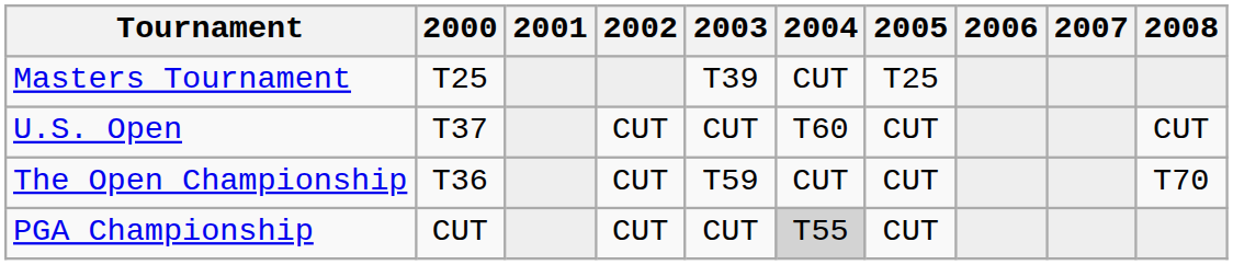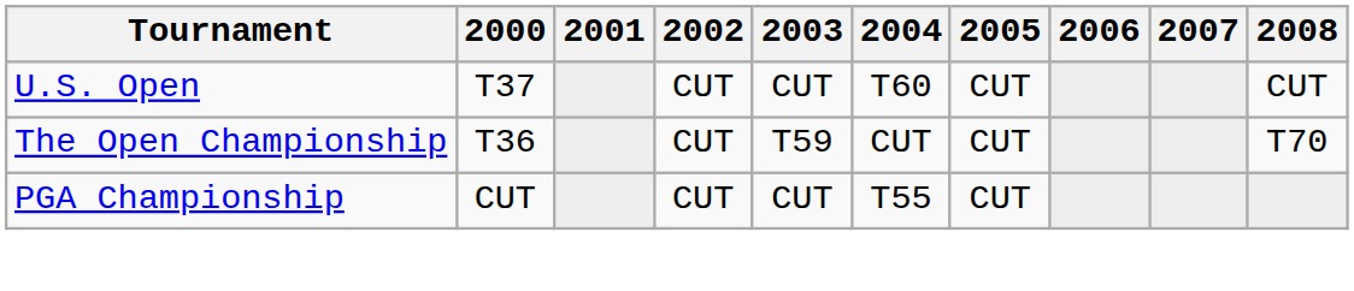 <table class="wikitable" style="font-size:95%;text-align:center;">
 <tr>
 <th>Tournament</th>
 <th>2000</th>
 <th>2001</th>
 <th>2002</th>
 <th>2003</th>
 <th>2004</th>
 <th>2005</th>
 <th>2006</th>
 <th>2007</th>
 <th>2008</th>
-</tr>
-<tr>
-<td align=left><a href='#'>Masters Tournament</a></td>
-<td>T25</td>
-<td style="background:#eeeeee;"></td>
-<td style="background:#eeeeee;"></td>
-<td>T39</td>
-<td>CUT</td>
-<td>T25</td>
-<td style="background:#eeeeee;"></td>
-<td style="background:#eeeeee;"></td>
-<td style="background:#eeeeee;"></td>
 </tr>
 <tr>
 <td align=left><a href='#'>U.S. Open</a></td>
 <td>T37</td>
 <td style="background:#eeeeee;"></td>
 <td>CUT</td>
 <td>CUT</td>
 <td>T60</td>
 <td>CUT</td>
 <td style="background:#eeeeee;"></td>
 <td style="background:#eeeeee;"></td>
 <td>CUT</td>
 </tr>
 <tr>
 <td align=left><a href='#'>The Open Championship</a></td>
 <td>T36</td>
 <td style="background:#eeeeee;"></td>
 <td>CUT</td>
 <td>T59</td>
 <td>CUT</td>
 <td>CUT</td>
 <td style="background:#eeeeee;"></td>
 <td style="background:#eeeeee;"></td>
 <td>T70</td>
 </tr>
 <tr>
 <td align=left><a href='#'>PGA Championship</a></td>
 <td>CUT</td>
 <td style="background:#eeeeee;"></td>
 <td>CUT</td>
 <td>CUT</td>
-<td style="background: lightgrey;">T55</td>
+<td>T55</td>
 <td>CUT</td>
 <td style="background:#eeeeee;"></td>
 <td style="background:#eeeeee;"></td>
 <td style="background:#eeeeee;"></td>
 </tr>
 </table>
